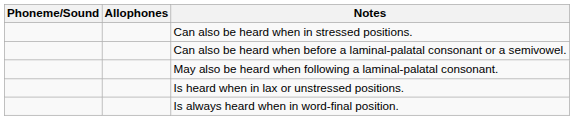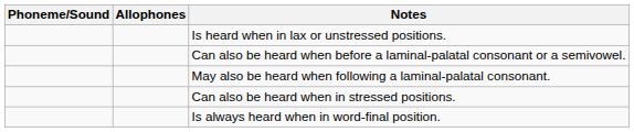 <table class="wikitable">
 <tr>
 <th>Phoneme/Sound</th>
 <th>Allophones</th>
 <th>Notes</th>
 </tr>
 <tr>
 <td> </td>
 <td></td>
-<td>Can also be heard when in stressed positions.</td>
+<td>Is heard when in lax or unstressed positions.</td>
 </tr>
 <tr>
 <td> </td>
 <td></td>
 <td>Can also be heard when before a laminal-palatal consonant or a semivowel.</td>
 </tr>
 <tr>
 <td> </td>
 <td></td>
 <td>May also be heard when following a laminal-palatal consonant.</td>
 </tr>
 <tr>
 <td> </td>
 <td></td>
-<td>Is heard when in lax or unstressed positions.</td>
+<td>Can also be heard when in stressed positions.</td>
 </tr>
 <tr>
 <td> </td>
 <td></td>
 <td>Is always heard when in word-final position.</td>
 </tr>
 </table>
